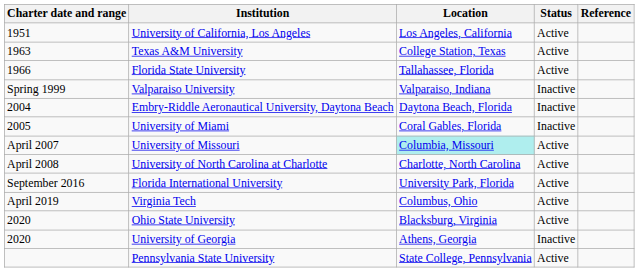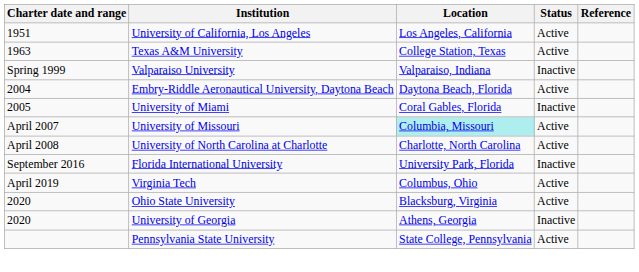 <table class="wikitable sortable">
 <tr>
 <th>Charter date and range</th>
 <th>Institution</th>
 <th>Location</th>
 <th>Status</th>
 <th>Reference</th>
 </tr>
 <tr>
 <td>1951</td>
 <td><a href='#'>University of California, Los Angeles</a></td>
 <td><a href='#'>Los Angeles, California</a></td>
 <td>Active</td>
 <td></td>
 </tr>
 <tr>
 <td>1963</td>
 <td><a href='#'>Texas A&M University</a></td>
 <td><a href='#'>College Station, Texas</a></td>
 <td>Active</td>
 <td></td>
 </tr>
 <tr>
-<td>1966</td>
-<td><a href='#'>Florida State University</a></td>
-<td><a href='#'>Tallahassee, Florida</a></td>
-<td>Active</td>
-<td></td>
-</tr>
-<tr>
 <td>Spring 1999</td>
 <td><a href='#'>Valparaiso University</a></td>
 <td><a href='#'>Valparaiso, Indiana</a></td>
 <td>Inactive</td>
 <td></td>
 </tr>
 <tr>
 <td>2004</td>
 <td><a href='#'>Embry-Riddle Aeronautical University, Daytona Beach</a></td>
 <td><a href='#'>Daytona Beach, Florida</a></td>
-<td>Inactive</td>
+<td>Active</td>
 <td></td>
 </tr>
 <tr>
 <td>2005</td>
 <td><a href='#'>University of Miami</a></td>
 <td><a href='#'>Coral Gables, Florida</a></td>
 <td>Inactive</td>
 <td></td>
 </tr>
 <tr>
 <td>April 2007</td>
 <td><a href='#'>University of Missouri</a></td>
 <td style="background: paleturquoise;"><a href='#'>Columbia, Missouri</a></td>
 <td>Active</td>
 <td></td>
 </tr>
 <tr>
 <td>April 2008</td>
 <td><a href='#'>University of North Carolina at Charlotte</a></td>
 <td><a href='#'>Charlotte, North Carolina</a></td>
 <td>Active</td>
 <td></td>
 </tr>
 <tr>
 <td>September 2016</td>
 <td><a href='#'>Florida International University</a></td>
 <td><a href='#'>University Park, Florida</a></td>
-<td>Active</td>
+<td>Inactive</td>
 <td></td>
 </tr>
 <tr>
 <td>April 2019</td>
 <td><a href='#'>Virginia Tech</a></td>
 <td><a href='#'>Columbus, Ohio</a></td>
 <td>Active</td>
 <td></td>
 </tr>
 <tr>
 <td>2020</td>
 <td><a href='#'>Ohio State University</a></td>
 <td><a href='#'>Blacksburg, Virginia</a></td>
 <td>Active</td>
 <td></td>
 </tr>
 <tr>
 <td>2020</td>
 <td><a href='#'>University of Georgia</a></td>
 <td><a href='#'>Athens, Georgia</a></td>
 <td>Inactive</td>
 <td></td>
 </tr>
 <tr>
 <td></td>
 <td><a href='#'>Pennsylvania State University</a></td>
 <td><a href='#'>State College, Pennsylvania</a></td>
 <td>Active</td>
 <td></td>
 </tr>
 </table>
